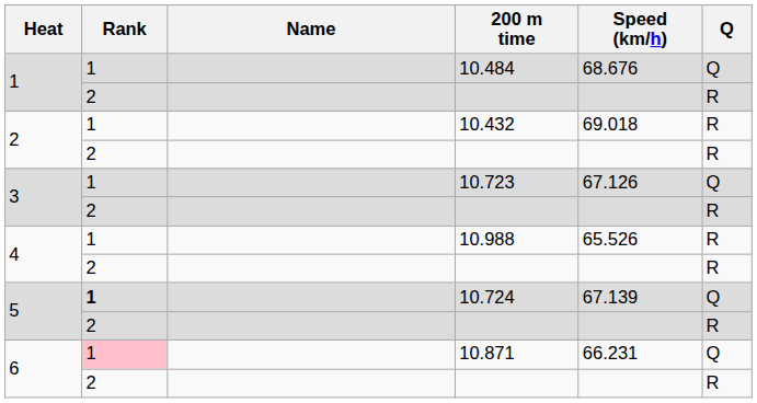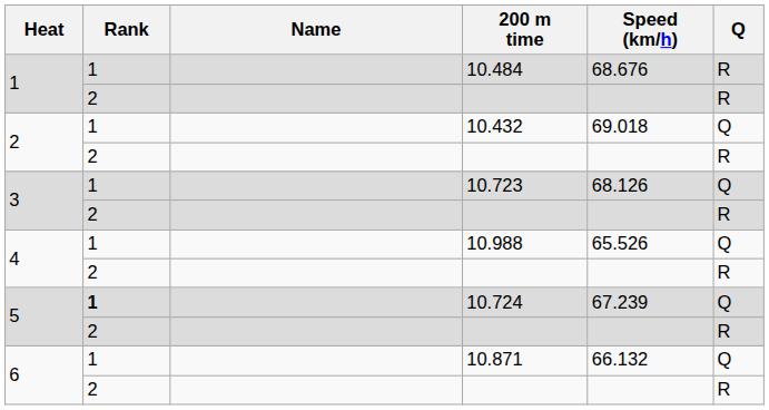 <table class="wikitable" width=75%>
 <tr>
 <th width=20>Heat</th>
 <th width=20>Rank</th>
 <th width=150>Name</th>
 <th width=60>200 m<br>time</th>
 <th width=60>Speed<br>(km/<a href='#'>h</a>)</th>
 <th width=20>Q</th>
 </tr>
 <tr bgcolor=dcdcdc>
 <td rowspan=2>1</td>
 <td>1</td>
 <td></td>
 <td>10.484</td>
 <td>68.676</td>
-<td>Q</td>
+<td>R</td>
 </tr>
 <tr bgcolor=dcdcdc>
 <td>2</td>
 <td></td>
 <td></td>
 <td></td>
 <td>R</td>
 </tr>
 <tr>
 <td rowspan=2>2</td>
 <td>1</td>
 <td></td>
 <td>10.432</td>
 <td>69.018</td>
-<td>R</td>
+<td>Q</td>
 </tr>
 <tr>
 <td>2</td>
 <td></td>
 <td></td>
 <td></td>
 <td>R</td>
 </tr>
 <tr bgcolor=dcdcdc>
 <td rowspan=2>3</td>
 <td>1</td>
 <td></td>
 <td>10.723</td>
-<td>67.126</td>
+<td>68.126</td>
 <td>Q</td>
 </tr>
 <tr bgcolor=dcdcdc>
 <td>2</td>
 <td></td>
 <td></td>
 <td></td>
 <td>R</td>
 </tr>
 <tr>
 <td rowspan=2>4</td>
 <td>1</td>
 <td></td>
 <td>10.988</td>
 <td>65.526</td>
-<td>R</td>
+<td>Q</td>
 </tr>
 <tr>
 <td>2</td>
 <td></td>
 <td></td>
 <td></td>
 <td>R</td>
 </tr>
 <tr bgcolor=dcdcdc>
 <td rowspan=2>5</td>
 <td><strong>1</strong></td>
 <td></td>
 <td>10.724</td>
-<td>67.139</td>
+<td>67.239</td>
 <td>Q</td>
 </tr>
 <tr bgcolor=dcdcdc>
 <td>2</td>
 <td></td>
 <td></td>
 <td></td>
 <td>R</td>
 </tr>
 <tr>
 <td rowspan=2>6</td>
-<td style="background: pink;">1</td>
+<td>1</td>
 <td></td>
 <td>10.871</td>
-<td>66.231</td>
+<td>66.132</td>
 <td>Q</td>
 </tr>
 <tr>
 <td>2</td>
 <td></td>
 <td></td>
 <td></td>
 <td>R</td>
 </tr>
 </table>
